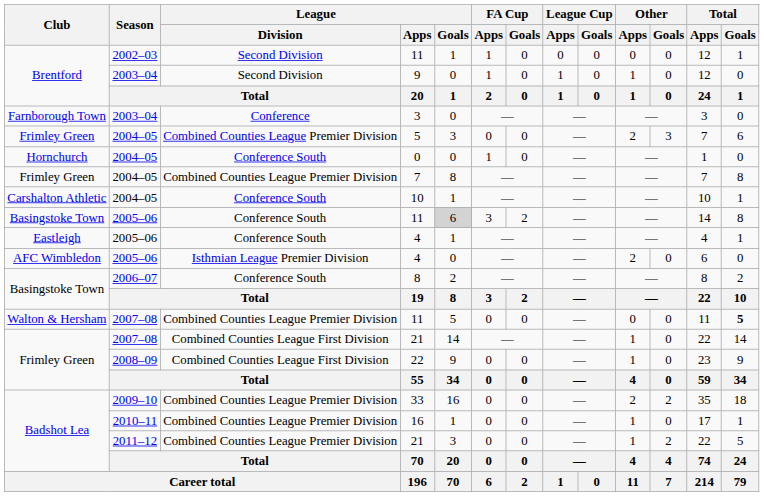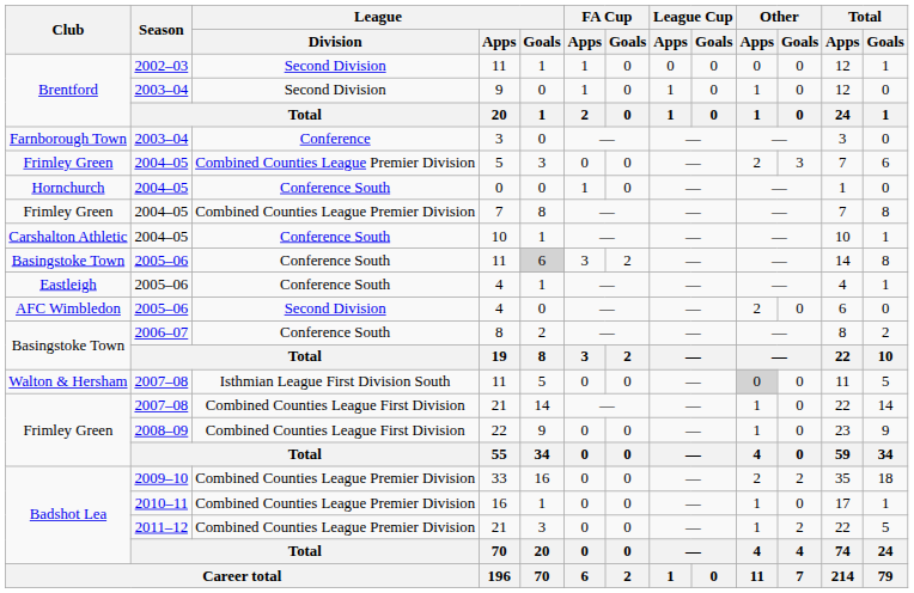 <table class="wikitable" style="text-align: center;">
 <tr>
 <th rowspan="2">Club</th>
 <th rowspan="2">Season</th>
 <th colspan="3">League</th>
 <th colspan="2">FA Cup</th>
 <th colspan="2">League Cup</th>
 <th colspan="2">Other</th>
 <th colspan="2">Total</th>
 </tr>
 <tr>
 <th>Division</th>
 <th>Apps</th>
 <th>Goals</th>
 <th>Apps</th>
 <th>Goals</th>
 <th>Apps</th>
 <th>Goals</th>
 <th>Apps</th>
 <th>Goals</th>
 <th>Apps</th>
 <th>Goals</th>
 </tr>
 <tr>
 <td rowspan="3"><a href='#'>Brentford</a></td>
 <td><a href='#'>2002–03</a></td>
 <td><a href='#'>Second Division</a></td>
 <td>11</td>
 <td>1</td>
 <td>1</td>
 <td>0</td>
 <td>0</td>
 <td>0</td>
 <td>0</td>
 <td>0</td>
 <td>12</td>
 <td>1</td>
 </tr>
 <tr>
 <td><a href='#'>2003–04</a></td>
 <td>Second Division</td>
 <td>9</td>
 <td>0</td>
 <td>1</td>
 <td>0</td>
 <td>1</td>
 <td>0</td>
 <td>1</td>
 <td>0</td>
 <td>12</td>
 <td>0</td>
 </tr>
 <tr>
 <th colspan="2">Total</th>
 <th>20</th>
 <th>1</th>
 <th>2</th>
 <th>0</th>
 <th>1</th>
 <th>0</th>
 <th>1</th>
 <th>0</th>
 <th>24</th>
 <th>1</th>
 </tr>
 <tr>
 <td><a href='#'>Farnborough Town</a></td>
 <td><a href='#'>2003–04</a></td>
 <td><a href='#'>Conference</a></td>
 <td>3</td>
 <td>0</td>
 <td colspan="2">—</td>
 <td colspan="2">—</td>
 <td colspan="2">—</td>
 <td>3</td>
 <td>0</td>
 </tr>
 <tr>
 <td><a href='#'>Frimley Green</a></td>
 <td><a href='#'>2004–05</a></td>
 <td><a href='#'>Combined Counties League</a> Premier Division</td>
 <td>5</td>
 <td>3</td>
 <td>0</td>
 <td>0</td>
 <td colspan="2">—</td>
 <td>2</td>
 <td>3</td>
 <td>7</td>
 <td>6</td>
 </tr>
 <tr>
 <td><a href='#'>Hornchurch</a></td>
 <td><a href='#'>2004–05</a></td>
 <td><a href='#'>Conference South</a></td>
 <td>0</td>
 <td>0</td>
 <td>1</td>
 <td>0</td>
 <td colspan="2">—</td>
 <td colspan="2">—</td>
 <td>1</td>
 <td>0</td>
 </tr>
 <tr>
 <td>Frimley Green</td>
 <td>2004–05</td>
 <td>Combined Counties League Premier Division</td>
 <td>7</td>
 <td>8</td>
 <td colspan="2">—</td>
 <td colspan="2">—</td>
 <td colspan="2">—</td>
 <td>7</td>
 <td>8</td>
 </tr>
 <tr>
 <td><a href='#'>Carshalton Athletic</a></td>
 <td>2004–05</td>
 <td><a href='#'>Conference South</a></td>
 <td>10</td>
 <td>1</td>
 <td colspan="2">—</td>
 <td colspan="2">—</td>
 <td colspan="2">—</td>
 <td>10</td>
 <td>1</td>
 </tr>
 <tr>
 <td><a href='#'>Basingstoke Town</a></td>
 <td><a href='#'>2005–06</a></td>
 <td>Conference South</td>
 <td>11</td>
 <td style="background: lightgrey;">6</td>
 <td>3</td>
 <td>2</td>
 <td colspan="2">—</td>
 <td colspan="2">—</td>
 <td>14</td>
 <td>8</td>
 </tr>
 <tr>
 <td><a href='#'>Eastleigh</a></td>
 <td>2005–06</td>
 <td>Conference South</td>
 <td>4</td>
 <td>1</td>
 <td colspan="2">—</td>
 <td colspan="2">—</td>
 <td colspan="2">—</td>
 <td>4</td>
 <td>1</td>
 </tr>
 <tr>
 <td><a href='#'>AFC Wimbledon</a></td>
 <td><a href='#'>2005–06</a></td>
-<td><a href='#'>Isthmian League</a> Premier Division</td>
+<td><a href='#'>Second Division</a></td>
 <td>4</td>
 <td>0</td>
 <td colspan="2">—</td>
 <td colspan="2">—</td>
 <td>2</td>
 <td>0</td>
 <td>6</td>
 <td>0</td>
 </tr>
 <tr>
 <td rowspan="2">Basingstoke Town</td>
 <td><a href='#'>2006–07</a></td>
 <td>Conference South</td>
 <td>8</td>
 <td>2</td>
 <td colspan="2">—</td>
 <td colspan="2">—</td>
 <td colspan="2">—</td>
 <td>8</td>
 <td>2</td>
 </tr>
 <tr>
 <th colspan="2">Total</th>
 <th>19</th>
 <th>8</th>
 <th>3</th>
 <th>2</th>
 <th colspan="2">—</th>
 <th colspan="2">—</th>
 <th>22</th>
 <th>10</th>
 </tr>
 <tr>
 <td><a href='#'>Walton & Hersham</a></td>
 <td><a href='#'>2007–08</a></td>
-<td>Combined Counties League Premier Division</td>
+<td>Isthmian League First Division South</td>
 <td>11</td>
 <td>5</td>
 <td>0</td>
 <td>0</td>
 <td colspan="2">—</td>
-<td>0</td>
+<td style="background: lightgrey;">0</td>
 <td>0</td>
 <td>11</td>
-<td><strong>5</strong></td>
+<td>5</td>
 </tr>
 <tr>
 <td rowspan="3">Frimley Green</td>
 <td><a href='#'>2007–08</a></td>
 <td>Combined Counties League First Division</td>
 <td>21</td>
 <td>14</td>
 <td colspan="2">—</td>
 <td colspan="2">—</td>
 <td>1</td>
 <td>0</td>
 <td>22</td>
 <td>14</td>
 </tr>
 <tr>
 <td><a href='#'>2008–09</a></td>
 <td>Combined Counties League First Division</td>
 <td>22</td>
 <td>9</td>
 <td>0</td>
 <td>0</td>
 <td colspan="2">—</td>
 <td>1</td>
 <td>0</td>
 <td>23</td>
 <td>9</td>
 </tr>
 <tr>
 <th colspan="2">Total</th>
 <th>55</th>
 <th>34</th>
 <th>0</th>
 <th>0</th>
 <th colspan="2">—</th>
 <th>4</th>
 <th>0</th>
 <th>59</th>
 <th>34</th>
 </tr>
 <tr>
 <td rowspan="4"><a href='#'>Badshot Lea</a></td>
 <td><a href='#'>2009–10</a></td>
 <td>Combined Counties League Premier Division</td>
 <td>33</td>
 <td>16</td>
 <td>0</td>
 <td>0</td>
 <td colspan="2">—</td>
 <td>2</td>
 <td>2</td>
 <td>35</td>
 <td>18</td>
 </tr>
 <tr>
 <td><a href='#'>2010–11</a></td>
 <td>Combined Counties League Premier Division</td>
 <td>16</td>
 <td>1</td>
 <td>0</td>
 <td>0</td>
 <td colspan="2">—</td>
 <td>1</td>
 <td>0</td>
 <td>17</td>
 <td>1</td>
 </tr>
 <tr>
 <td><a href='#'>2011–12</a></td>
 <td>Combined Counties League Premier Division</td>
 <td>21</td>
 <td>3</td>
 <td>0</td>
 <td>0</td>
 <td colspan="2">—</td>
 <td>1</td>
 <td>2</td>
 <td>22</td>
 <td>5</td>
 </tr>
 <tr>
 <th colspan="2">Total</th>
 <th>70</th>
 <th>20</th>
 <th>0</th>
 <th>0</th>
 <th colspan="2">—</th>
 <th>4</th>
 <th>4</th>
 <th>74</th>
 <th>24</th>
 </tr>
 <tr>
 <th colspan="3">Career total</th>
 <th>196</th>
 <th>70</th>
 <th>6</th>
 <th>2</th>
 <th>1</th>
 <th>0</th>
 <th>11</th>
 <th>7</th>
 <th>214</th>
 <th>79</th>
 </tr>
 </table>
